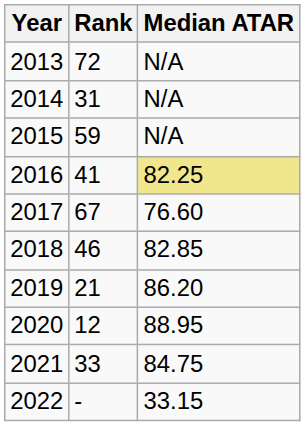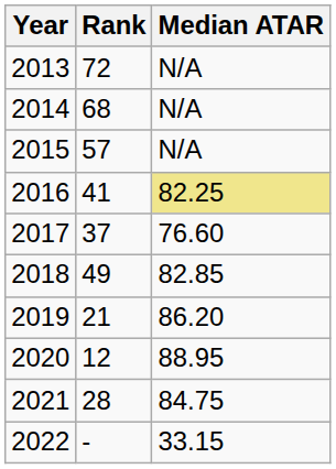 <table class="wikitable sortable">
 <tr>
 <th>Year</th>
 <th>Rank</th>
 <th>Median ATAR</th>
 </tr>
 <tr>
 <td>2013</td>
 <td>72</td>
 <td>N/A</td>
 </tr>
 <tr>
 <td>2014</td>
-<td>31</td>
+<td>68</td>
 <td>N/A</td>
 </tr>
 <tr>
 <td>2015</td>
-<td>59</td>
+<td>57</td>
 <td>N/A</td>
 </tr>
 <tr>
 <td>2016</td>
 <td>41</td>
 <td style="background: khaki;">82.25</td>
 </tr>
 <tr>
 <td>2017</td>
-<td>67</td>
+<td>37</td>
 <td>76.60</td>
 </tr>
 <tr>
 <td>2018</td>
-<td>46</td>
+<td>49</td>
 <td>82.85</td>
 </tr>
 <tr>
 <td>2019</td>
 <td>21</td>
 <td>86.20</td>
 </tr>
 <tr>
 <td>2020</td>
 <td>12</td>
 <td>88.95</td>
 </tr>
 <tr>
 <td>2021</td>
-<td>33</td>
+<td>28</td>
 <td>84.75</td>
 </tr>
 <tr>
 <td>2022</td>
 <td>-</td>
 <td>33.15</td>
 </tr>
 </table>
